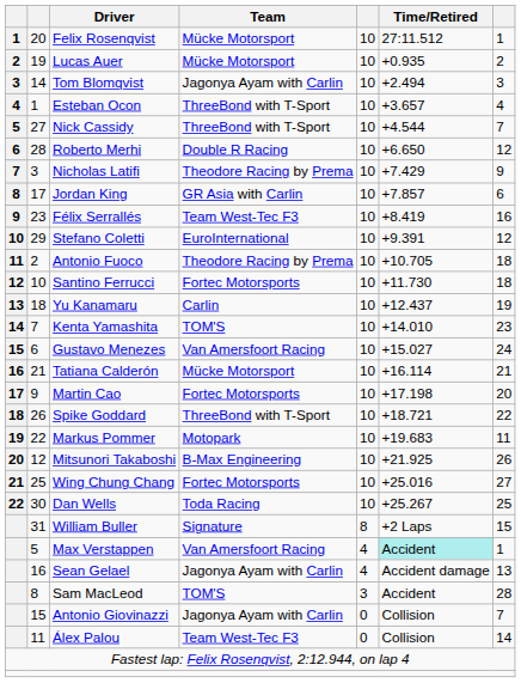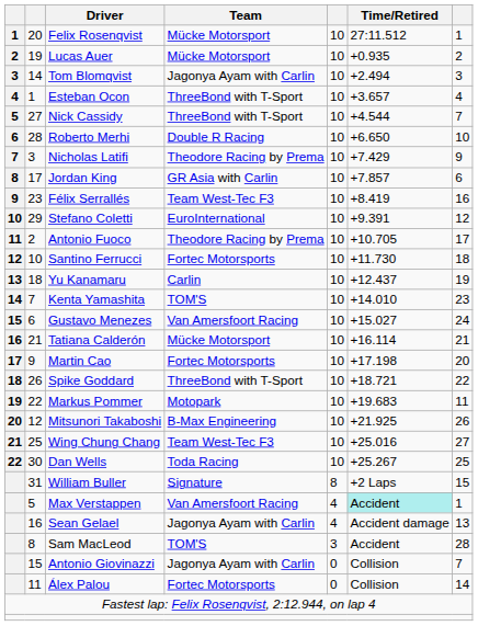 <table class="wikitable" style="font-size: 95%;">
 <tr>
 <th scope="col"></th>
 <th scope="col"></th>
 <th scope="col">Driver</th>
 <th scope="col">Team</th>
 <th scope="col"></th>
 <th scope="col">Time/Retired</th>
 <th scope="col"></th>
 </tr>
 <tr>
 <th scope="row">1</th>
 <td>20</td>
 <td> <a href='#'>Felix Rosenqvist</a></td>
 <td><a href='#'>Mücke Motorsport</a></td>
 <td>10</td>
 <td>27:11.512</td>
 <td>1</td>
 </tr>
 <tr>
 <th scope="row">2</th>
 <td>19</td>
 <td> <a href='#'>Lucas Auer</a></td>
 <td><a href='#'>Mücke Motorsport</a></td>
 <td>10</td>
 <td>+0.935</td>
 <td>2</td>
 </tr>
 <tr>
 <th scope="row">3</th>
 <td>14</td>
 <td> <a href='#'>Tom Blomqvist</a></td>
 <td>Jagonya Ayam with <a href='#'>Carlin</a></td>
 <td>10</td>
 <td>+2.494</td>
 <td>3</td>
 </tr>
 <tr>
 <th scope="row">4</th>
 <td>1</td>
 <td> <a href='#'>Esteban Ocon</a></td>
 <td><a href='#'>ThreeBond</a> with T-Sport</td>
 <td>10</td>
 <td>+3.657</td>
 <td>4</td>
 </tr>
 <tr>
 <th scope="row">5</th>
 <td>27</td>
 <td> <a href='#'>Nick Cassidy</a></td>
 <td><a href='#'>ThreeBond</a> with T-Sport</td>
 <td>10</td>
 <td>+4.544</td>
 <td>7</td>
 </tr>
 <tr>
 <th scope="row">6</th>
 <td>28</td>
 <td> <a href='#'>Roberto Merhi</a></td>
 <td><a href='#'>Double R Racing</a></td>
 <td>10</td>
 <td>+6.650</td>
-<td>12</td>
+<td>10</td>
 </tr>
 <tr>
 <th scope="row">7</th>
 <td>3</td>
 <td> <a href='#'>Nicholas Latifi</a></td>
 <td><a href='#'>Theodore Racing</a> by <a href='#'>Prema</a></td>
 <td>10</td>
 <td>+7.429</td>
 <td>9</td>
 </tr>
 <tr>
 <th scope="row">8</th>
 <td>17</td>
 <td> <a href='#'>Jordan King</a></td>
 <td><a href='#'>GR Asia</a> with <a href='#'>Carlin</a></td>
 <td>10</td>
 <td>+7.857</td>
 <td>6</td>
 </tr>
 <tr>
 <th scope="row">9</th>
 <td>23</td>
 <td> <a href='#'>Félix Serrallés</a></td>
 <td><a href='#'>Team West-Tec F3</a></td>
 <td>10</td>
 <td>+8.419</td>
 <td>16</td>
 </tr>
 <tr>
 <th scope="row">10</th>
 <td>29</td>
 <td> <a href='#'>Stefano Coletti</a></td>
 <td><a href='#'>EuroInternational</a></td>
 <td>10</td>
 <td>+9.391</td>
 <td>12</td>
 </tr>
 <tr>
 <th scope="row">11</th>
 <td>2</td>
 <td> <a href='#'>Antonio Fuoco</a></td>
 <td><a href='#'>Theodore Racing</a> by <a href='#'>Prema</a></td>
 <td>10</td>
 <td>+10.705</td>
-<td>18</td>
+<td>17</td>
 </tr>
 <tr>
 <th scope="row">12</th>
 <td>10</td>
 <td> <a href='#'>Santino Ferrucci</a></td>
 <td><a href='#'>Fortec Motorsports</a></td>
 <td>10</td>
 <td>+11.730</td>
 <td>18</td>
 </tr>
 <tr>
 <th scope="row">13</th>
 <td>18</td>
 <td> <a href='#'>Yu Kanamaru</a></td>
 <td><a href='#'>Carlin</a></td>
 <td>10</td>
 <td>+12.437</td>
 <td>19</td>
 </tr>
 <tr>
 <th scope="row">14</th>
 <td>7</td>
 <td> <a href='#'>Kenta Yamashita</a></td>
 <td><a href='#'>TOM'S</a></td>
 <td>10</td>
 <td>+14.010</td>
 <td>23</td>
 </tr>
 <tr>
 <th scope="row">15</th>
 <td>6</td>
 <td> <a href='#'>Gustavo Menezes</a></td>
 <td><a href='#'>Van Amersfoort Racing</a></td>
 <td>10</td>
 <td>+15.027</td>
 <td>24</td>
 </tr>
 <tr>
 <th scope="row">16</th>
 <td>21</td>
 <td> <a href='#'>Tatiana Calderón</a></td>
 <td><a href='#'>Mücke Motorsport</a></td>
 <td>10</td>
 <td>+16.114</td>
 <td>21</td>
 </tr>
 <tr>
 <th scope="row">17</th>
 <td>9</td>
 <td> <a href='#'>Martin Cao</a></td>
 <td><a href='#'>Fortec Motorsports</a></td>
 <td>10</td>
 <td>+17.198</td>
 <td>20</td>
 </tr>
 <tr>
 <th scope="row">18</th>
 <td>26</td>
 <td> <a href='#'>Spike Goddard</a></td>
 <td><a href='#'>ThreeBond</a> with T-Sport</td>
 <td>10</td>
 <td>+18.721</td>
 <td>22</td>
 </tr>
 <tr>
 <th scope="row">19</th>
 <td>22</td>
 <td> <a href='#'>Markus Pommer</a></td>
 <td><a href='#'>Motopark</a></td>
 <td>10</td>
 <td>+19.683</td>
 <td>11</td>
 </tr>
 <tr>
 <th scope="row">20</th>
 <td>12</td>
 <td> <a href='#'>Mitsunori Takaboshi</a></td>
 <td><a href='#'>B-Max Engineering</a></td>
 <td>10</td>
 <td>+21.925</td>
 <td>26</td>
 </tr>
 <tr>
 <th scope="row">21</th>
 <td>25</td>
 <td> <a href='#'>Wing Chung Chang</a></td>
-<td><a href='#'>Fortec Motorsports</a></td>
+<td><a href='#'>Team West-Tec F3</a></td>
 <td>10</td>
 <td>+25.016</td>
 <td>27</td>
 </tr>
 <tr>
 <th scope="row">22</th>
 <td>30</td>
 <td> <a href='#'>Dan Wells</a></td>
 <td><a href='#'>Toda Racing</a></td>
 <td>10</td>
 <td>+25.267</td>
 <td>25</td>
 </tr>
 <tr>
 <th scope="row"></th>
 <td>31</td>
 <td> <a href='#'>William Buller</a></td>
 <td><a href='#'>Signature</a></td>
 <td>8</td>
 <td>+2 Laps</td>
 <td>15</td>
 </tr>
 <tr>
 <th scope="row"></th>
 <td>5</td>
 <td> <a href='#'>Max Verstappen</a></td>
 <td><a href='#'>Van Amersfoort Racing</a></td>
 <td>4</td>
 <td style="background: paleturquoise;">Accident</td>
 <td>1</td>
 </tr>
 <tr>
 <th scope="row"></th>
 <td>16</td>
 <td> <a href='#'>Sean Gelael</a></td>
 <td>Jagonya Ayam with <a href='#'>Carlin</a></td>
 <td>4</td>
 <td>Accident damage</td>
 <td>13</td>
 </tr>
 <tr>
 <th scope="row"></th>
 <td>8</td>
 <td> Sam MacLeod</td>
 <td><a href='#'>TOM'S</a></td>
 <td>3</td>
 <td>Accident</td>
 <td>28</td>
 </tr>
 <tr>
 <th scope="row"></th>
 <td>15</td>
 <td> <a href='#'>Antonio Giovinazzi</a></td>
 <td>Jagonya Ayam with <a href='#'>Carlin</a></td>
 <td>0</td>
 <td>Collision</td>
 <td>7</td>
 </tr>
 <tr>
 <th scope="row"></th>
 <td>11</td>
 <td> <a href='#'>Álex Palou</a></td>
-<td><a href='#'>Team West-Tec F3</a></td>
+<td><a href='#'>Fortec Motorsports</a></td>
 <td>0</td>
 <td>Collision</td>
 <td>14</td>
 </tr>
 <tr>
 <td colspan=7 align=center><em>Fastest lap: <a href='#'>Felix Rosenqvist</a>, 2:12.944, </em> <em>on lap 4</em></td>
 </tr>
 <tr>
 <td colspan=7></td>
 </tr>
 </table>
